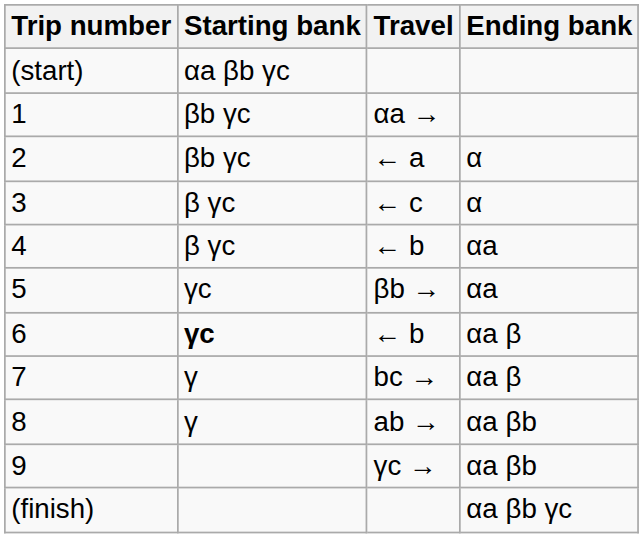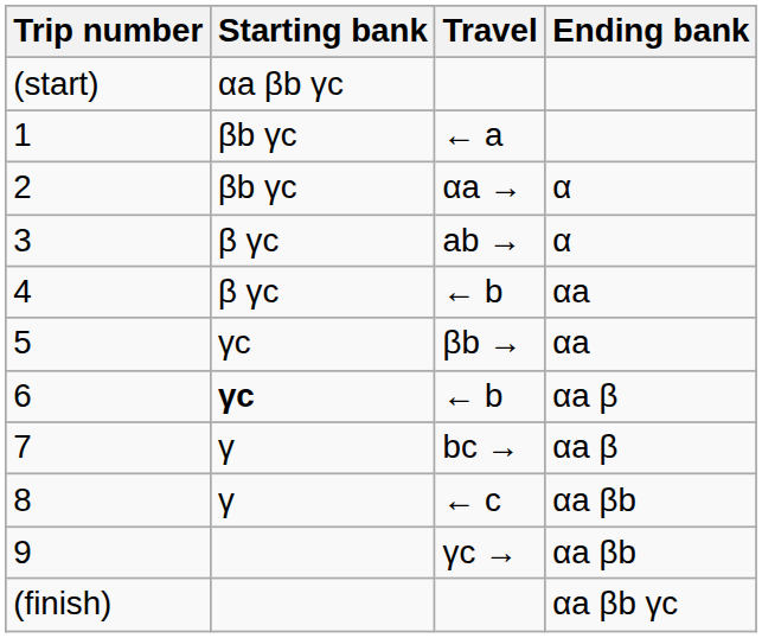 <table class="wikitable">
 <tr>
 <th>Trip number</th>
 <th>Starting bank</th>
 <th>Travel</th>
 <th>Ending bank</th>
 </tr>
 <tr>
 <td>(start)</td>
 <td>αa βb γc</td>
 <td></td>
 <td></td>
 </tr>
 <tr>
 <td>1</td>
 <td>βb γc</td>
-<td>αa →</td>
+<td>← a</td>
 <td></td>
 </tr>
 <tr>
 <td>2</td>
 <td>βb γc</td>
-<td>← a</td>
+<td>αa →</td>
 <td>α</td>
 </tr>
 <tr>
 <td>3</td>
 <td>β γc</td>
-<td>← c</td>
+<td>ab →</td>
 <td>α</td>
 </tr>
 <tr>
 <td>4</td>
 <td>β γc</td>
 <td>← b</td>
 <td>αa</td>
 </tr>
 <tr>
 <td>5</td>
 <td>γc</td>
 <td>βb →</td>
 <td>αa</td>
 </tr>
 <tr>
 <td>6</td>
 <td><strong>γc</strong></td>
 <td>← b</td>
 <td>αa β</td>
 </tr>
 <tr>
 <td>7</td>
 <td>γ</td>
 <td>bc →</td>
 <td>αa β</td>
 </tr>
 <tr>
 <td>8</td>
 <td>γ</td>
-<td>ab →</td>
+<td>← c</td>
 <td>αa βb</td>
 </tr>
 <tr>
 <td>9</td>
 <td></td>
 <td>γc →</td>
 <td>αa βb</td>
 </tr>
 <tr>
 <td>(finish)</td>
 <td></td>
 <td></td>
 <td>αa βb γc</td>
 </tr>
 </table>
